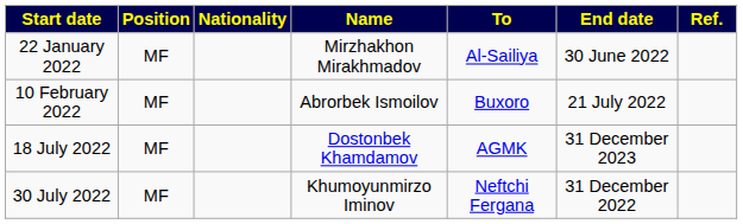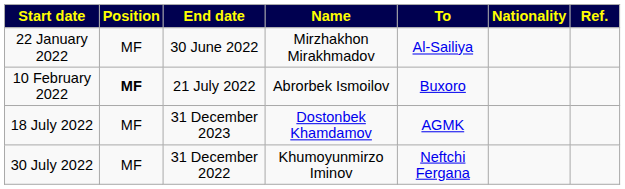 <table class="wikitable" style="text-align:center; font-size:90%">
 <tr>
 <th style="background:#000050; color:yellow; width:200px;">Start date</th>
 <th style="background:#000050; color:yellow; width:50px;">Position</th>
-<th style="background:#000050; color:yellow; width:50px;">Nationality</th>
+<th style="background:#000050; color:yellow; width:200px;">End date</th>
 <th style="background:#000050; color:yellow; width:200px;">Name</th>
 <th style="background:#000050; color:yellow; width:200px;">To</th>
-<th style="background:#000050; color:yellow; width:200px;">End date</th>
+<th style="background:#000050; color:yellow; width:50px;">Nationality</th>
 <th style="background:#000050; color:yellow; width:100px;">Ref.</th>
 </tr>
 <tr>
 <td>22 January 2022</td>
 <td>MF</td>
-<td></td>
+<td>30 June 2022</td>
 <td>Mirzhakhon Mirakhmadov</td>
 <td><a href='#'>Al-Sailiya</a></td>
-<td>30 June 2022</td>
+<td></td>
 <td></td>
 </tr>
 <tr>
 <td>10 February 2022</td>
-<td>MF</td>
-<td></td>
+<td><strong>MF</strong></td>
+<td>21 July 2022</td>
 <td>Abrorbek Ismoilov</td>
 <td><a href='#'>Buxoro</a></td>
-<td>21 July 2022</td>
+<td></td>
 <td></td>
 </tr>
 <tr>
 <td>18 July 2022</td>
 <td>MF</td>
-<td></td>
+<td>31 December 2023</td>
 <td><a href='#'>Dostonbek Khamdamov</a></td>
 <td><a href='#'>AGMK</a></td>
-<td>31 December 2023</td>
+<td></td>
 <td></td>
 </tr>
 <tr>
 <td>30 July 2022</td>
 <td>MF</td>
-<td></td>
+<td>31 December 2022</td>
 <td>Khumoyunmirzo Iminov</td>
 <td><a href='#'>Neftchi Fergana</a></td>
-<td>31 December 2022</td>
+<td></td>
 <td></td>
 </tr>
 </table>
